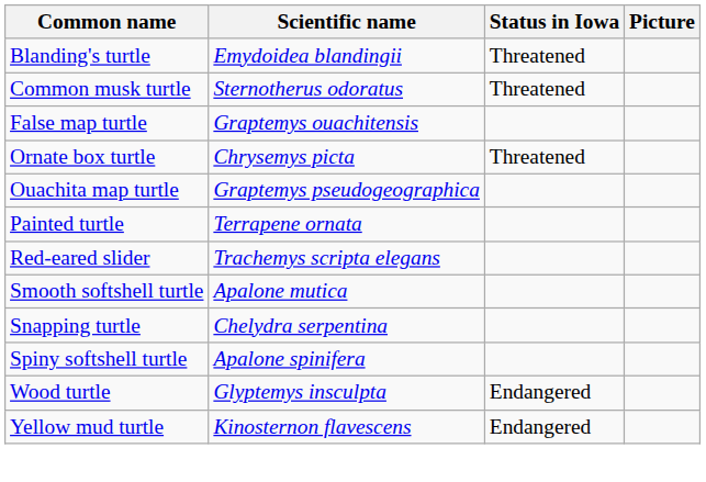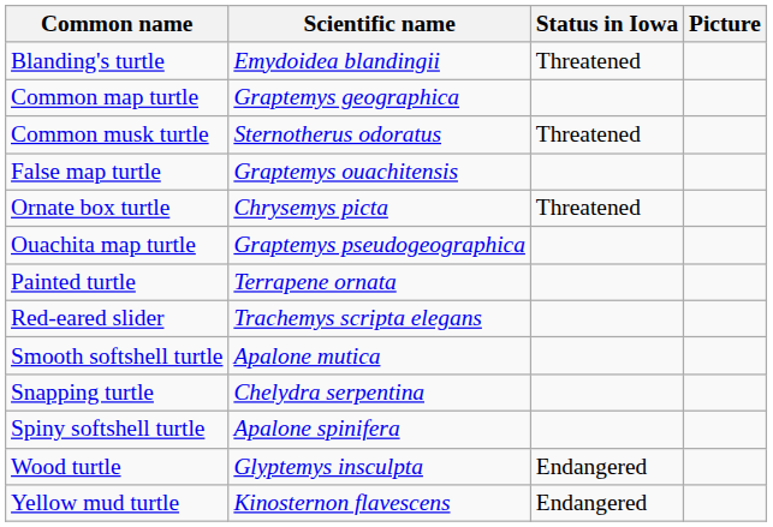 <table class="wikitable">
 <tr>
 <th>Common name</th>
 <th>Scientific name</th>
 <th>Status in Iowa</th>
 <th>Picture</th>
 </tr>
 <tr>
 <td><a href='#'>Blanding's turtle</a></td>
 <td><em><a href='#'>Emydoidea blandingii</a></em></td>
 <td>Threatened</td>
+<td></td>
+</tr>
+<tr>
+<td><a href='#'>Common map turtle</a></td>
+<td><em><a href='#'>Graptemys geographica</a></em></td>
+<td></td>
 <td></td>
 </tr>
 <tr>
 <td><a href='#'>Common musk turtle</a></td>
 <td><em><a href='#'>Sternotherus odoratus</a></em></td>
 <td>Threatened</td>
 <td></td>
 </tr>
 <tr>
 <td><a href='#'>False map turtle</a></td>
 <td><em><a href='#'>Graptemys ouachitensis</a></em></td>
 <td></td>
 <td></td>
 </tr>
 <tr>
 <td><a href='#'>Ornate box turtle</a></td>
 <td><em><a href='#'>Chrysemys picta</a></em></td>
 <td>Threatened</td>
 <td></td>
 </tr>
 <tr>
 <td><a href='#'>Ouachita map turtle</a></td>
 <td><em><a href='#'>Graptemys pseudogeographica</a></em></td>
 <td></td>
 <td></td>
 </tr>
 <tr>
 <td><a href='#'>Painted turtle</a></td>
 <td><em><a href='#'>Terrapene ornata</a></em></td>
 <td></td>
 <td></td>
 </tr>
 <tr>
 <td><a href='#'>Red-eared slider</a></td>
 <td><em><a href='#'>Trachemys scripta elegans</a></em></td>
 <td></td>
 <td></td>
 </tr>
 <tr>
 <td><a href='#'>Smooth softshell turtle</a></td>
 <td><em><a href='#'>Apalone mutica</a></em></td>
 <td></td>
 <td></td>
 </tr>
 <tr>
 <td><a href='#'>Snapping turtle</a></td>
 <td><em><a href='#'>Chelydra serpentina</a></em></td>
 <td></td>
 <td></td>
 </tr>
 <tr>
 <td><a href='#'>Spiny softshell turtle</a></td>
 <td><em><a href='#'>Apalone spinifera</a></em></td>
 <td></td>
 <td></td>
 </tr>
 <tr>
 <td><a href='#'>Wood turtle</a></td>
 <td><em><a href='#'>Glyptemys insculpta</a></em></td>
 <td>Endangered</td>
 <td></td>
 </tr>
 <tr>
 <td><a href='#'>Yellow mud turtle</a></td>
 <td><em><a href='#'>Kinosternon flavescens</a></em></td>
 <td>Endangered</td>
 <td></td>
 </tr>
 </table>
